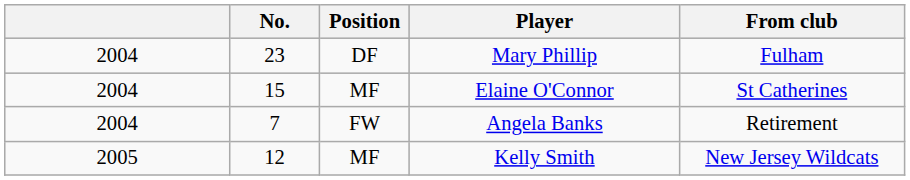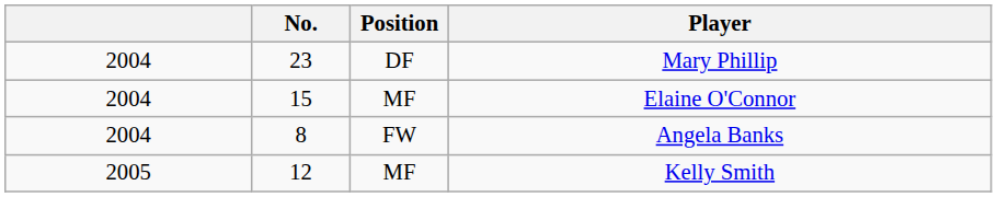 <table class="wikitable sortable" style="width:95%; text-align:center; font-size:85%; text-align:center;">
 <tr>
 <th width="25%"></th>
 <th width="10%">No.</th>
 <th width="10%">Position</th>
 <th>Player</th>
-<th width="25%">From club</th>
 </tr>
 <tr>
 <td>2004</td>
 <td>23</td>
 <td>DF</td>
 <td> <a href='#'>Mary Phillip</a></td>
-<td> <a href='#'>Fulham</a></td>
 </tr>
 <tr>
 <td>2004</td>
 <td>15</td>
 <td>MF</td>
 <td> <a href='#'>Elaine O'Connor</a></td>
-<td> <a href='#'>St Catherines</a></td>
 </tr>
 <tr>
 <td>2004</td>
-<td>7</td>
+<td>8</td>
 <td>FW</td>
 <td> <a href='#'>Angela Banks</a></td>
-<td>Retirement</td>
 </tr>
 <tr>
 <td>2005</td>
 <td>12</td>
 <td>MF</td>
 <td> <a href='#'>Kelly Smith</a></td>
-<td> <a href='#'>New Jersey Wildcats</a></td>
 </tr>
 </table>
